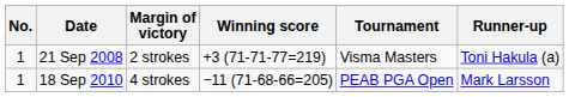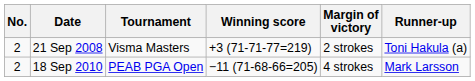 <table class="wikitable" style="font-size:95%;">
 <tr>
 <th>No.</th>
 <th>Date</th>
+<th>Tournament</th>
+<th>Winning score</th>
 <th>Margin of<br>victory</th>
-<th>Winning score</th>
-<th>Tournament</th>
 <th>Runner-up</th>
 </tr>
 <tr>
-<td align=center>1</td>
+<td align=center>2</td>
 <td align=right>21 Sep <a href='#'>2008</a></td>
+<td>Visma Masters</td>
+<td>+3 (71-71-77=219)</td>
 <td>2 strokes</td>
-<td>+3 (71-71-77=219)</td>
-<td>Visma Masters</td>
 <td> <a href='#'>Toni Hakula</a> (a)</td>
 </tr>
 <tr>
-<td align=center>1</td>
+<td align=center>2</td>
 <td align=right>18 Sep <a href='#'>2010</a></td>
+<td><a href='#'>PEAB PGA Open</a></td>
+<td>−11 (71-68-66=205)</td>
 <td>4 strokes</td>
-<td>−11 (71-68-66=205)</td>
-<td><a href='#'>PEAB PGA Open</a></td>
 <td> <a href='#'>Mark Larsson</a></td>
 </tr>
 </table>
